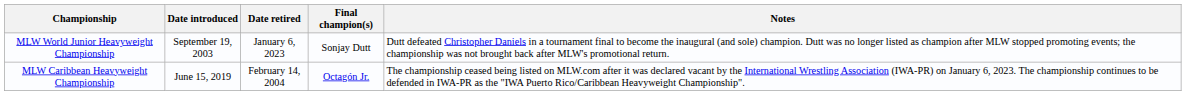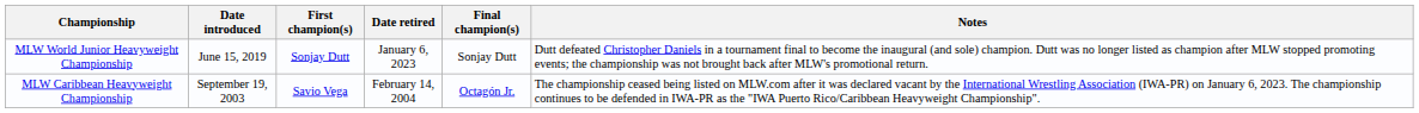 <table class="wikitable" style="background:#fcfdff; font-size:85%;">
 <tr>
 <th>Championship</th>
 <th>Date introduced</th>
+<th>First champion(s)</th>
 <th>Date retired</th>
 <th>Final champion(s)</th>
 <th>Notes</th>
 </tr>
 <tr>
 <td align=center><a href='#'>MLW World Junior Heavyweight Championship</a></td>
-<td align=center>September 19, 2003</td>
+<td align=center>June 15, 2019</td>
+<td align=center><a href='#'>Sonjay Dutt</a></td>
 <td align=center>January 6, 2023</td>
 <td align=center>Sonjay Dutt</td>
 <td>Dutt defeated <a href='#'>Christopher Daniels</a> in a tournament final to become the inaugural (and sole) champion. Dutt was no longer listed as champion after MLW stopped promoting events; the championship was not brought back after MLW's promotional return.</td>
 </tr>
 <tr>
 <td align=center><a href='#'>MLW Caribbean Heavyweight Championship</a></td>
-<td align=center>June 15, 2019</td>
+<td align=center>September 19, 2003</td>
+<td align=center><a href='#'>Savio Vega</a></td>
 <td align=center>February 14, 2004</td>
 <td align=center><a href='#'>Octagón Jr.</a></td>
 <td>The championship ceased being listed on MLW.com after it was declared vacant by the <a href='#'>International Wrestling Association</a> (IWA-PR) on January 6, 2023. The championship continues to be defended in IWA-PR as the "IWA Puerto Rico/Caribbean Heavyweight Championship".</td>
 </tr>
 </table>
